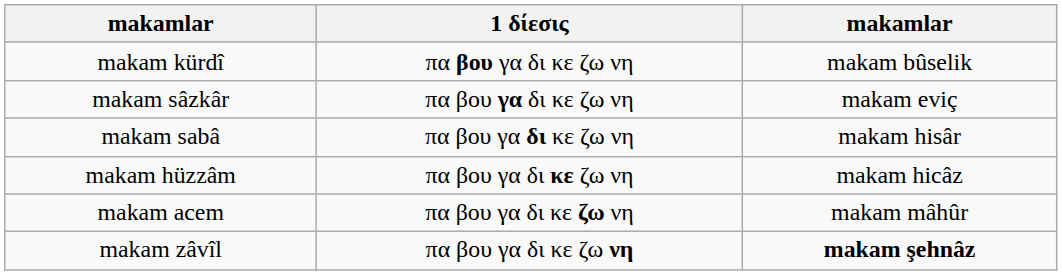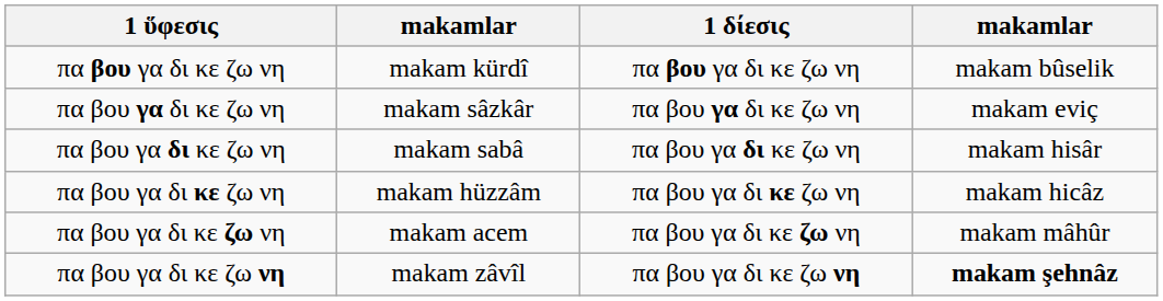 <table class="wikitable" style="text-align:center; width:80%;">
 <tr>
+<th>1 ὕφεσις</th>
 <th>makamlar</th>
 <th>1 δίεσις</th>
 <th>makamlar</th>
 </tr>
 <tr>
+<td>πα <strong>βου</strong> γα δι κε ζω νη</td>
 <td>makam kürdî</td>
 <td>πα <strong>βου</strong> γα δι κε ζω νη</td>
 <td>makam bûselik</td>
 </tr>
 <tr>
+<td>πα βου <strong>γα</strong> δι κε ζω νη</td>
 <td>makam sâzkâr</td>
 <td>πα βου <strong>γα</strong> δι κε ζω νη</td>
 <td>makam eviç</td>
 </tr>
 <tr>
+<td>πα βου γα <strong>δι</strong> κε ζω νη</td>
 <td>makam sabâ</td>
 <td>πα βου γα <strong>δι</strong> κε ζω νη</td>
 <td>makam hisâr</td>
 </tr>
 <tr>
+<td>πα βου γα δι <strong>κε</strong> ζω νη</td>
 <td>makam hüzzâm</td>
 <td>πα βου γα δι <strong>κε</strong> ζω νη</td>
 <td>makam hicâz</td>
 </tr>
 <tr>
+<td>πα βου γα δι κε <strong>ζω</strong> νη</td>
 <td>makam acem</td>
 <td>πα βου γα δι κε <strong>ζω</strong> νη</td>
 <td>makam mâhûr</td>
 </tr>
 <tr>
+<td>πα βου γα δι κε ζω <strong>νη</strong></td>
 <td>makam zâvîl</td>
 <td>πα βου γα δι κε ζω <strong>νη</strong></td>
 <td><strong>makam şehnâz</strong></td>
 </tr>
 </table>
